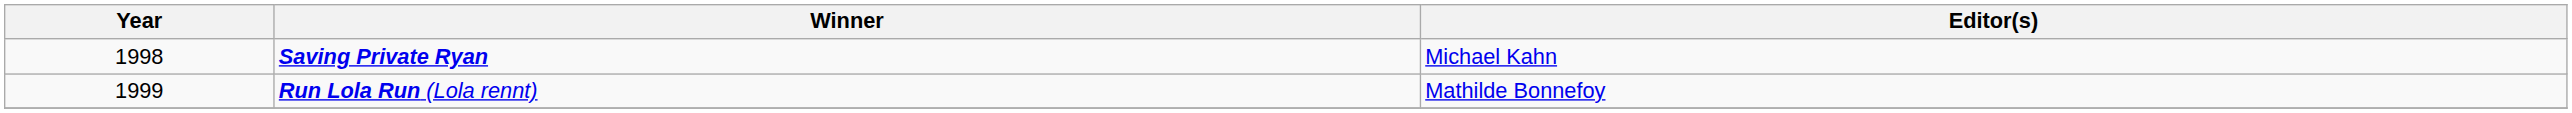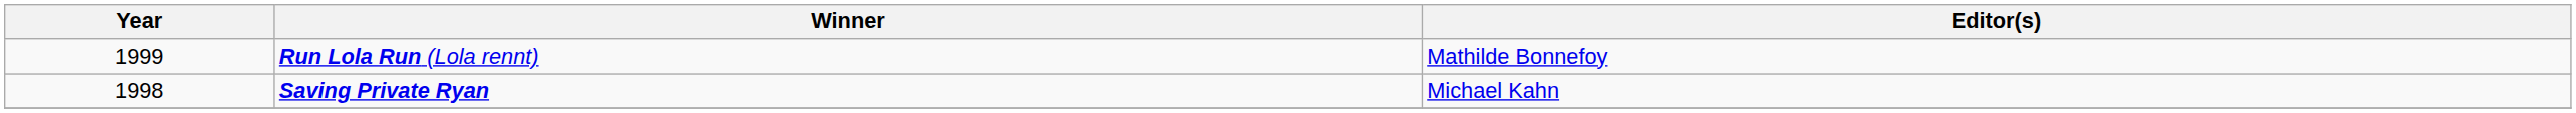 <table class="wikitable" width="95%" cellpadding="5">
 <tr>
 <th width="100"><strong>Year</strong></th>
 <th width="450"><strong>Winner</strong></th>
 <th width="450"><strong>Editor(s)</strong></th>
 </tr>
 <tr>
+<td style="text-align:center;">1999</td>
+<td><em><a href='#'><strong>Run Lola Run</strong> (Lola rennt)</a></em></td>
+<td><a href='#'>Mathilde Bonnefoy</a></td>
+</tr>
+<tr>
 <td style="text-align:center;">1998</td>
 <td><strong><em><a href='#'>Saving Private Ryan</a></em></strong></td>
 <td><a href='#'>Michael Kahn</a></td>
 </tr>
 <tr>
-<td style="text-align:center;">1999</td>
-<td><em><a href='#'><strong>Run Lola Run</strong> (Lola rennt)</a></em></td>
-<td><a href='#'>Mathilde Bonnefoy</a></td>
-</tr>
-<tr>
 </tr>
 </table>
